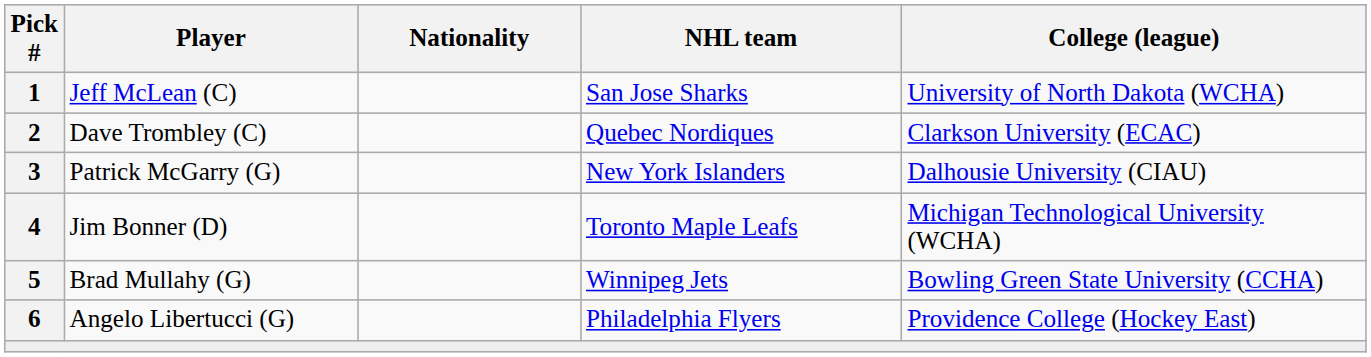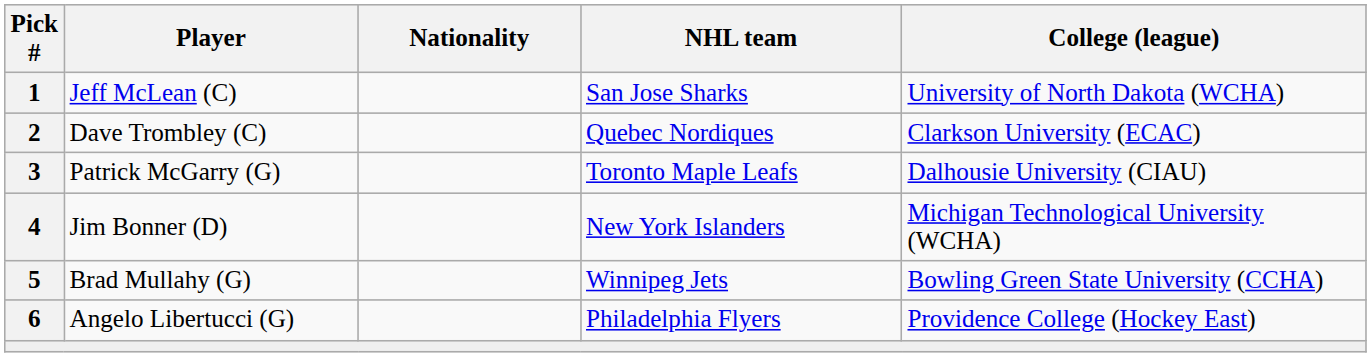 <table class="wikitable">
 <tr>
 <th bgcolor="#DDDDFF" width="2.75%">Pick #</th>
 <th bgcolor="#DDDDFF" width="22.0%">Player</th>
 <th bgcolor="#DDDDFF" width="16.5%">Nationality</th>
 <th bgcolor="#DDDDFF" width="24.0%">NHL team</th>
 <th bgcolor="#DDDDFF" width="100.0%">College (league)</th>
 </tr>
 <tr>
 <th>1</th>
 <td><a href='#'>Jeff McLean</a> (C)</td>
 <td></td>
 <td><a href='#'>San Jose Sharks</a></td>
 <td><a href='#'>University of North Dakota</a> (<a href='#'>WCHA</a>)</td>
 </tr>
 <tr>
 <th>2</th>
 <td>Dave Trombley (C)</td>
 <td></td>
 <td><a href='#'>Quebec Nordiques</a></td>
 <td><a href='#'>Clarkson University</a> (<a href='#'>ECAC</a>)</td>
 </tr>
 <tr>
 <th>3</th>
 <td>Patrick McGarry (G)</td>
 <td></td>
-<td><a href='#'>New York Islanders</a></td>
+<td><a href='#'>Toronto Maple Leafs</a></td>
 <td><a href='#'>Dalhousie University</a> (CIAU)</td>
 </tr>
 <tr>
 <th>4</th>
 <td>Jim Bonner (D)</td>
 <td></td>
-<td><a href='#'>Toronto Maple Leafs</a></td>
+<td><a href='#'>New York Islanders</a></td>
 <td><a href='#'>Michigan Technological University</a> (WCHA)</td>
 </tr>
 <tr>
 <th>5</th>
 <td>Brad Mullahy (G)</td>
 <td></td>
 <td><a href='#'>Winnipeg Jets</a></td>
 <td><a href='#'>Bowling Green State University</a> (<a href='#'>CCHA</a>)</td>
 </tr>
 <tr>
 <th>6</th>
 <td>Angelo Libertucci (G)</td>
 <td></td>
 <td><a href='#'>Philadelphia Flyers</a></td>
 <td><a href='#'>Providence College</a> (<a href='#'>Hockey East</a>)</td>
 </tr>
 <tr>
 <td align=center colspan="5" bgcolor="#efefef"></td>
 </tr>
 </table>
